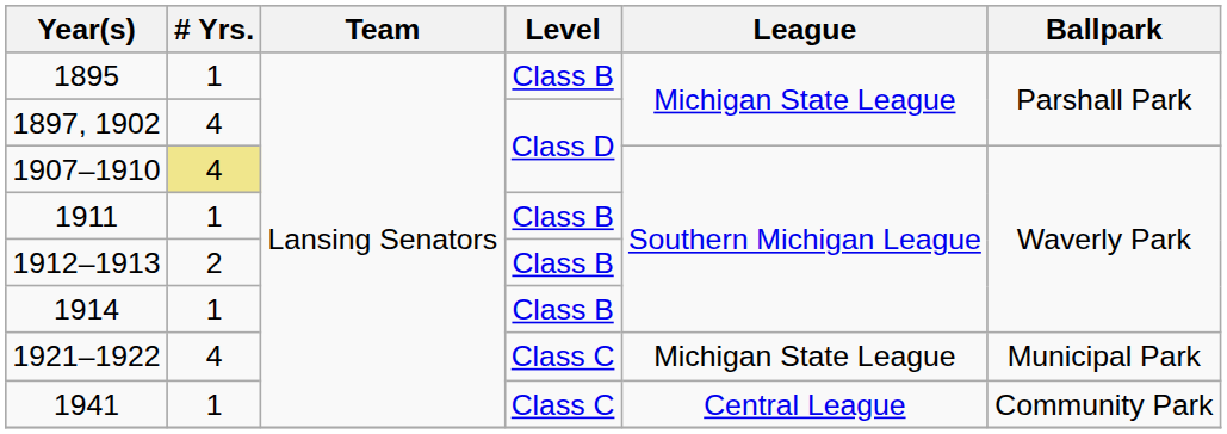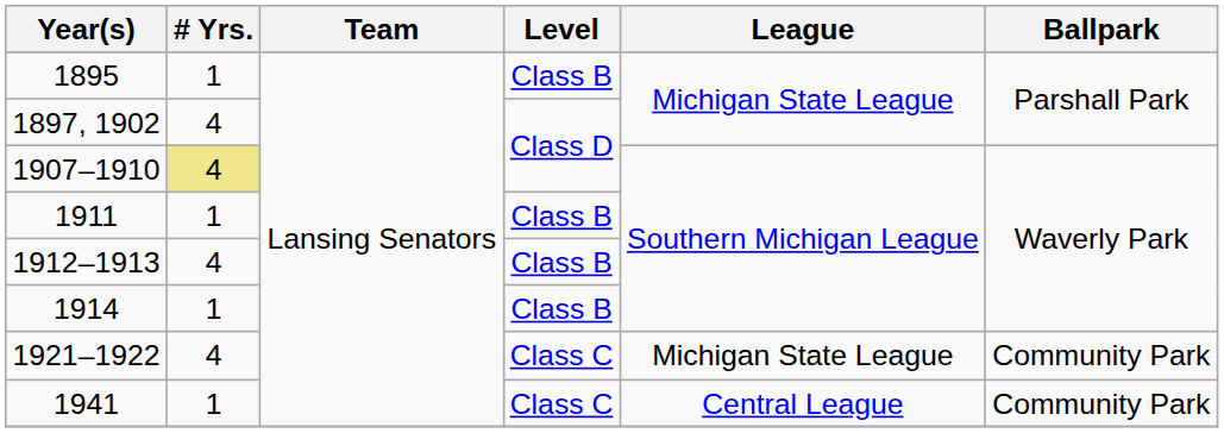 <table class="wikitable" style="text-align:center; font-size: 95%;">
 <tr>
 <th>Year(s)</th>
 <th># Yrs.</th>
 <th>Team</th>
 <th>Level</th>
 <th>League</th>
 <th>Ballpark</th>
 </tr>
 <tr>
 <td>1895</td>
 <td>1</td>
 <td rowspan=8>Lansing Senators</td>
 <td><a href='#'>Class B</a></td>
 <td rowspan=2><a href='#'>Michigan State League</a></td>
 <td rowspan=2>Parshall Park</td>
 </tr>
 <tr>
 <td>1897, 1902</td>
 <td>4</td>
 <td rowspan=2><a href='#'>Class D</a></td>
 </tr>
 <tr>
 <td>1907–1910</td>
 <td style="background: khaki;">4</td>
 <td rowspan=4><a href='#'>Southern Michigan League</a></td>
 <td rowspan=4>Waverly Park</td>
 </tr>
 <tr>
 <td>1911</td>
 <td>1</td>
 <td><a href='#'>Class B</a></td>
 </tr>
 <tr>
 <td>1912–1913</td>
-<td>2</td>
+<td>4</td>
 <td><a href='#'>Class B</a></td>
 </tr>
 <tr>
 <td>1914</td>
 <td>1</td>
 <td><a href='#'>Class B</a></td>
 </tr>
 <tr>
 <td>1921–1922</td>
 <td>4</td>
 <td><a href='#'>Class C</a></td>
 <td>Michigan State League</td>
-<td>Municipal Park</td>
+<td>Community Park</td>
 </tr>
 <tr>
 <td>1941</td>
 <td>1</td>
 <td><a href='#'>Class C</a></td>
 <td><a href='#'>Central League</a></td>
 <td>Community Park</td>
 </tr>
 <tr>
 </tr>
 </table>
